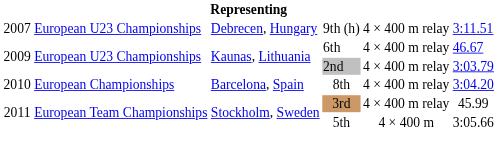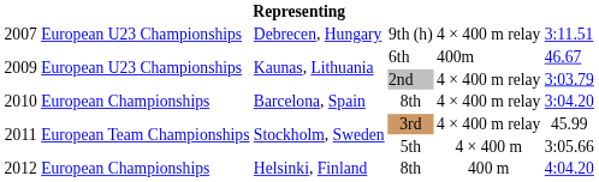 <table>
 <tr>
 <th colspan="6">Representing </th>
 </tr>
 <tr>
 <td>2007</td>
 <td><a href='#'>European U23 Championships</a></td>
 <td><a href='#'>Debrecen</a>, <a href='#'>Hungary</a></td>
 <td>9th (h)</td>
 <td>4 × 400 m relay</td>
 <td><a href='#'>3:11.51</a></td>
 </tr>
 <tr>
 <td rowspan=2>2009</td>
 <td rowspan=2><a href='#'>European U23 Championships</a></td>
 <td rowspan=2><a href='#'>Kaunas</a>, <a href='#'>Lithuania</a></td>
 <td>6th</td>
-<td>4 × 400 m relay</td>
+<td>400m</td>
 <td><a href='#'>46.67</a></td>
 </tr>
 <tr>
 <td bgcolor=silver>2nd</td>
 <td>4 × 400 m relay</td>
 <td><a href='#'>3:03.79</a></td>
 </tr>
 <tr>
 <td align=center>2010</td>
 <td><a href='#'>European Championships</a></td>
 <td><a href='#'>Barcelona</a>, <a href='#'>Spain</a></td>
 <td align="center">8th</td>
 <td>4 × 400 m relay</td>
 <td align=center><a href='#'>3:04.20</a></td>
 </tr>
 <tr>
 <td rowspan=2 align=center>2011</td>
 <td rowspan=2><a href='#'>European Team Championships</a></td>
 <td rowspan=2><a href='#'>Stockholm</a>, <a href='#'>Sweden</a></td>
 <td bgcolor="cc9966" align="center">3rd</td>
 <td>4 × 400 m relay</td>
 <td align=center>45.99</td>
 </tr>
 <tr>
 <td align="center">5th</td>
 <td align=center>4 × 400 m</td>
 <td align=center>3:05.66</td>
 </tr>
+<tr>
+<td align=center>2012</td>
+<td><a href='#'>European Championships</a></td>
+<td><a href='#'>Helsinki</a>, <a href='#'>Finland</a></td>
+<td align="center">8th</td>
+<td align=center>400 m</td>
+<td align=center><a href='#'>4:04.20</a></td>
+</tr>
 </table>
